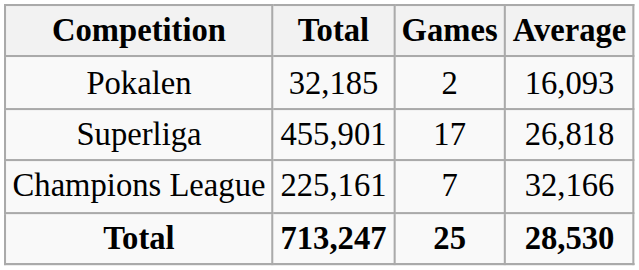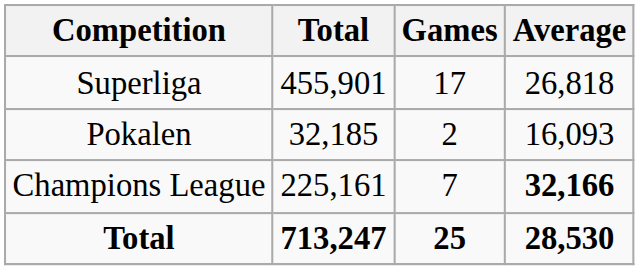 <table class="wikitable" style="text-align: center">
 <tr>
 <th>Competition</th>
 <th>Total</th>
 <th>Games</th>
 <th>Average</th>
 </tr>
 <tr>
+<td>Superliga</td>
+<td>455,901</td>
+<td>17</td>
+<td>26,818</td>
+</tr>
+<tr>
 <td>Pokalen</td>
 <td>32,185</td>
 <td>2</td>
 <td>16,093</td>
 </tr>
 <tr>
-<td>Superliga</td>
-<td>455,901</td>
-<td>17</td>
-<td>26,818</td>
-</tr>
-<tr>
 <td>Champions League</td>
 <td>225,161</td>
 <td>7</td>
-<td>32,166</td>
+<td><strong>32,166</strong></td>
 </tr>
 <tr>
 <td><strong>Total</strong></td>
 <td><strong>713,247</strong></td>
 <td><strong>25</strong></td>
 <td><strong>28,530</strong></td>
 </tr>
 <tr>
 </tr>
 </table>
